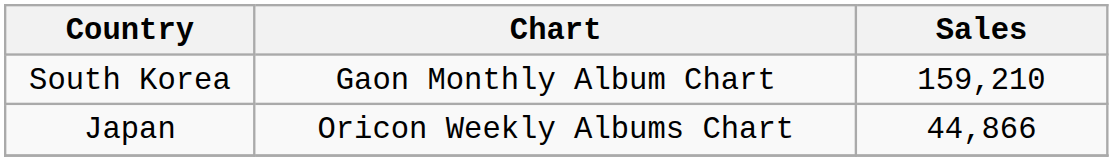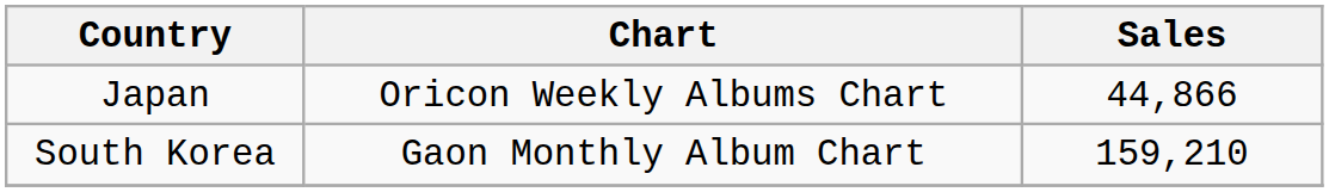 <table class="wikitable" style="text-align:center;">
 <tr>
 <th width="100px">Country</th>
 <th width="250">Chart</th>
 <th width="100px">Sales</th>
 </tr>
 <tr>
+<td rowspan="1">Japan</td>
+<td>Oricon Weekly Albums Chart</td>
+<td>44,866</td>
+</tr>
+<tr>
 <td rowspan="1">South Korea</td>
 <td>Gaon Monthly Album Chart</td>
 <td>159,210</td>
 </tr>
 <tr>
-<td rowspan="1">Japan</td>
-<td>Oricon Weekly Albums Chart</td>
-<td>44,866</td>
-</tr>
-<tr>
 </tr>
 </table>
